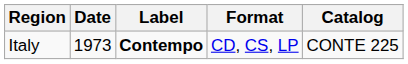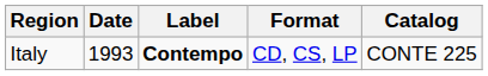 <table class="wikitable">
 <tr>
 <th>Region</th>
 <th>Date</th>
 <th>Label</th>
 <th>Format</th>
 <th>Catalog</th>
 </tr>
 <tr>
 <td>Italy</td>
-<td>1973</td>
+<td>1993</td>
 <td><strong>Contempo</strong></td>
 <td><a href='#'>CD</a>, <a href='#'>CS</a>, <a href='#'>LP</a></td>
 <td>CONTE 225</td>
 </tr>
 </table>
